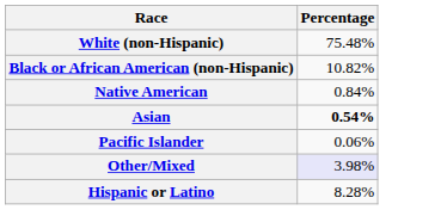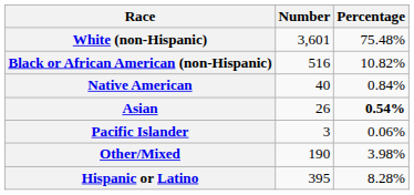 <table class="wikitable" style="text-align:right">
 <tr>
 <th scope="col">Race</th>
+<th scope="col">Number</th>
 <th scope="col">Percentage</th>
 </tr>
 <tr>
 <th scope="row"><a href='#'>White</a> (non-Hispanic)</th>
+<td>3,601</td>
 <td>75.48%</td>
 </tr>
 <tr>
 <th scope="row"><a href='#'>Black or African American</a> (non-Hispanic)</th>
+<td>516</td>
 <td>10.82%</td>
 </tr>
 <tr>
 <th scope="row"><a href='#'>Native American</a></th>
+<td>40</td>
 <td>0.84%</td>
 </tr>
 <tr>
 <th scope="row"><a href='#'>Asian</a></th>
+<td>26</td>
 <td><strong>0.54%</strong></td>
 </tr>
 <tr>
 <th scope="row"><a href='#'>Pacific Islander</a></th>
+<td>3</td>
 <td>0.06%</td>
 </tr>
 <tr>
 <th scope="row"><a href='#'>Other/Mixed</a></th>
-<td style="background: lavender;">3.98%</td>
+<td>190</td>
+<td>3.98%</td>
 </tr>
 <tr>
 <th scope="row"><a href='#'>Hispanic</a> or <a href='#'>Latino</a></th>
+<td>395</td>
 <td>8.28%</td>
 </tr>
 </table>
